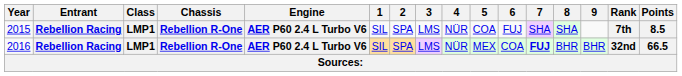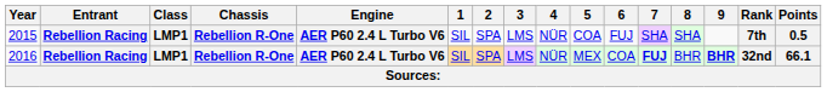 <table class="wikitable" style="text-align:center; font-size:85%">
 <tr>
 <th>Year</th>
 <th>Entrant</th>
 <th>Class</th>
 <th>Chassis</th>
 <th>Engine</th>
 <th>1</th>
 <th>2</th>
 <th>3</th>
 <th>4</th>
 <th>5</th>
 <th>6</th>
 <th>7</th>
 <th>8</th>
 <th>9</th>
 <th>Rank</th>
 <th>Points</th>
 </tr>
 <tr>
 <td><a href='#'>2015</a></td>
 <th nowrap><a href='#'>Rebellion Racing</a></th>
 <th>LMP1</th>
 <th nowrap><a href='#'>Rebellion R-One</a></th>
 <th nowrap><a href='#'>AER</a> P60 2.4 L Turbo V6</th>
 <td><a href='#'>SIL</a></td>
 <td><a href='#'>SPA</a></td>
 <td><a href='#'>LMS</a></td>
 <td><a href='#'>NÜR</a></td>
 <td><a href='#'>COA</a></td>
 <td><a href='#'>FUJ</a></td>
 <td style="background:#EFCFFF;"><a href='#'>SHA</a><br></td>
 <td style="background:#DFFFDF;"><a href='#'>SHA</a><br></td>
 <td></td>
 <th>7th</th>
-<th>8.5</th>
+<th>0.5</th>
 </tr>
 <tr>
 <td><a href='#'>2016</a></td>
 <th nowrap><a href='#'>Rebellion Racing</a></th>
 <th>LMP1</th>
 <th nowrap><a href='#'>Rebellion R-One</a></th>
 <th nowrap><a href='#'>AER</a> P60 2.4 L Turbo V6</th>
 <td style="background:#FFDF9F;"><a href='#'>SIL</a><br></td>
 <td style="background:#FFDF9F;"><a href='#'>SPA</a><br></td>
 <td style="background:#EFCFFF;"><a href='#'>LMS</a><br></td>
 <td style="background:#DFFFDF;"><a href='#'>NÜR</a><br></td>
 <td style="background:#DFFFDF;"><a href='#'>MEX</a><br></td>
 <td style="background:#DFFFDF;"><a href='#'>COA</a><br></td>
 <td style="background:#DFFFDF;"><strong><a href='#'>FUJ</a><br></strong></td>
 <td style="background:#DFFFDF;"><a href='#'>BHR</a><br></td>
-<td style="background:#DFFFDF;"><a href='#'>BHR</a><br></td>
+<td style="background:#DFFFDF;"><strong><a href='#'>BHR</a><br></strong></td>
 <th>32nd</th>
-<th>66.5</th>
+<th>66.1</th>
 </tr>
 <tr>
 <th colspan="16">Sources:</th>
 </tr>
 </table>
